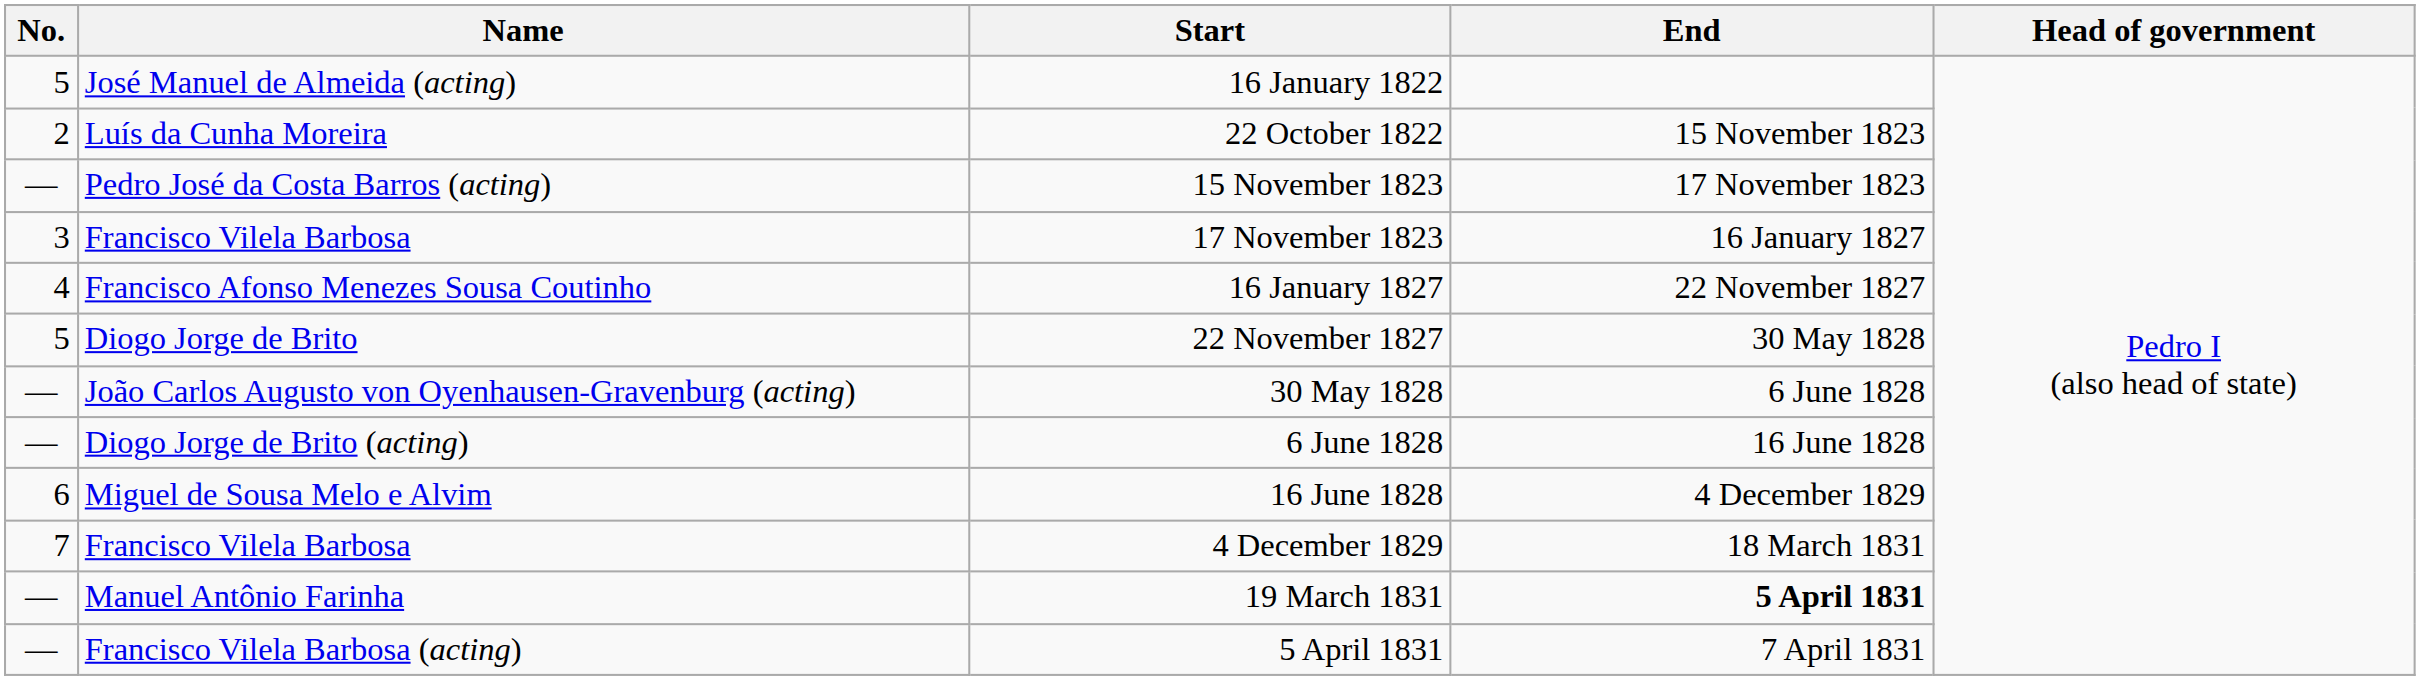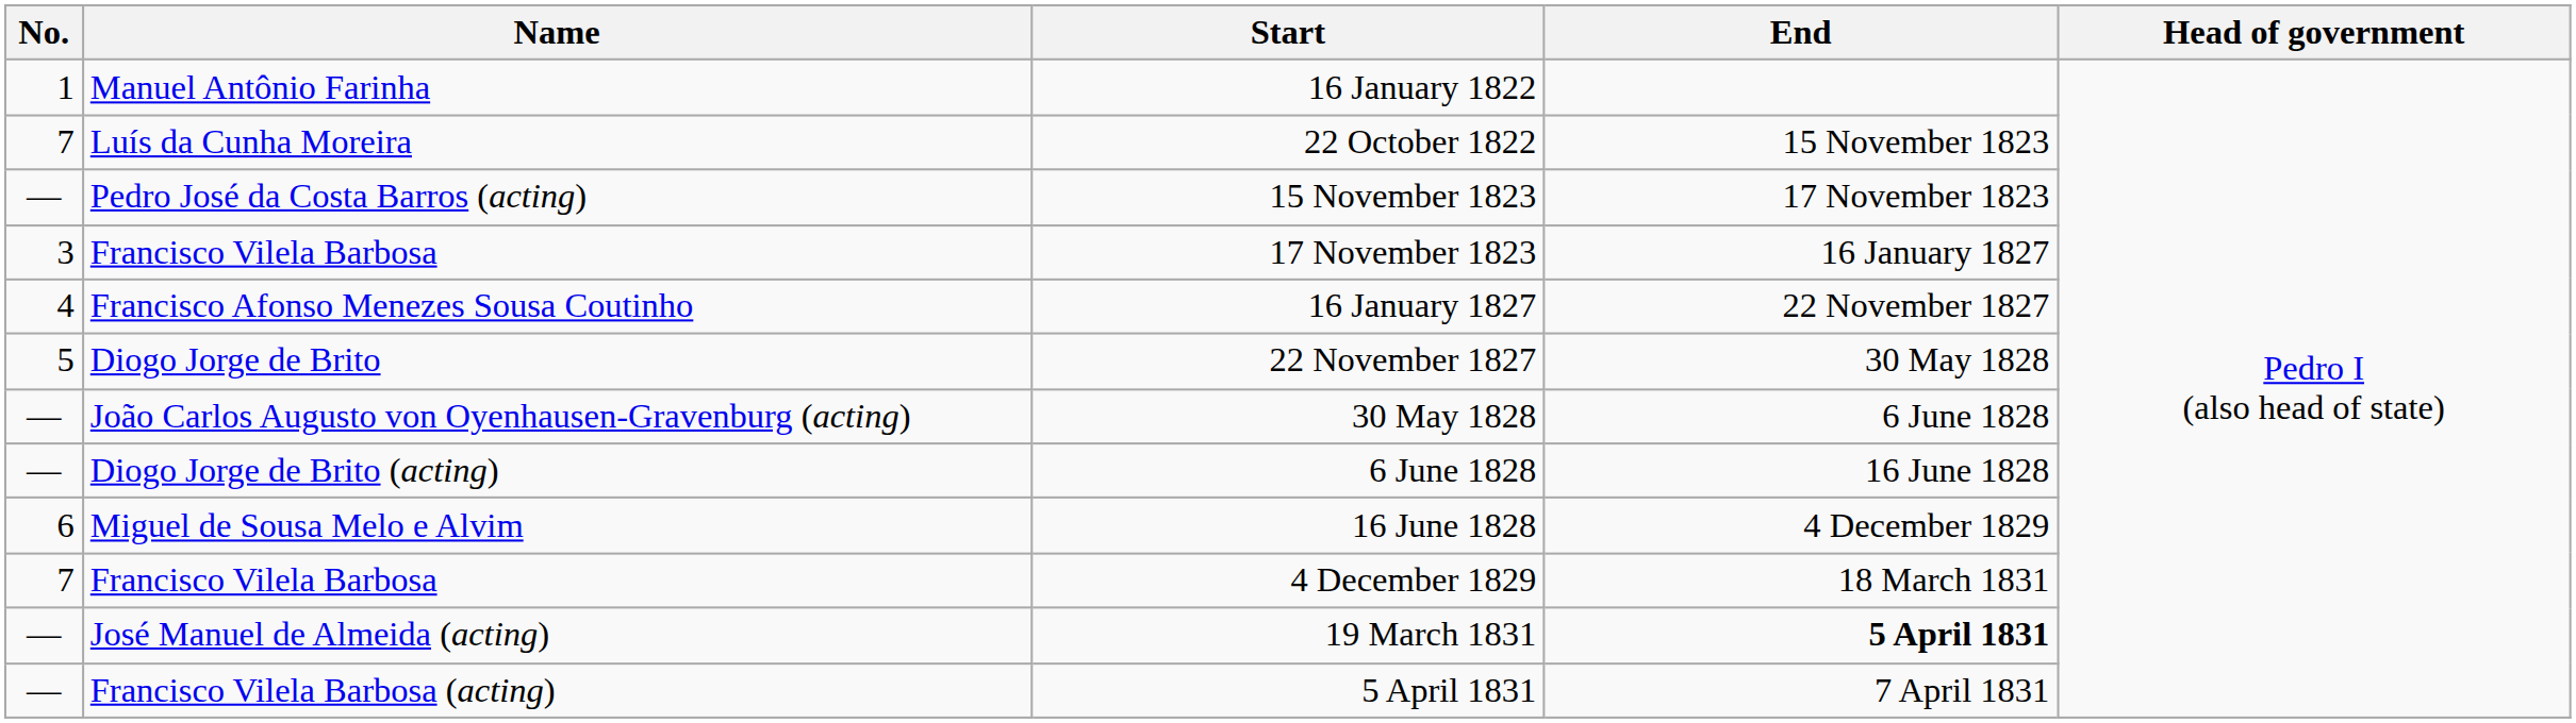 <table class="wikitable" width="75%">
 <tr>
 <th width="3%">No.</th>
 <th>Name</th>
 <th width="20%">Start</th>
 <th width="20%">End</th>
 <th width="20%">Head of government</th>
 </tr>
 <tr>
-<td align="right">5</td>
-<td><a href='#'>José Manuel de Almeida</a> (<em>acting</em>)</td>
+<td align="right">1</td>
+<td><a href='#'>Manuel Antônio Farinha</a></td>
 <td align="right">16 January 1822</td>
 <td></td>
 <td rowspan="12" align="center"><a href='#'>Pedro I</a><br>(also head of state)</td>
 </tr>
 <tr>
-<td align="right">2</td>
+<td align="right">7</td>
 <td><a href='#'>Luís da Cunha Moreira</a></td>
 <td align="right">22 October 1822</td>
 <td align="right">15 November 1823</td>
 </tr>
 <tr>
 <td align="center">—</td>
 <td><a href='#'>Pedro José da Costa Barros</a> (<em>acting</em>)</td>
 <td align="right">15 November 1823</td>
 <td align="right">17 November 1823</td>
 </tr>
 <tr>
 <td align="right">3</td>
 <td><a href='#'>Francisco Vilela Barbosa</a></td>
 <td align="right">17 November 1823</td>
 <td align="right">16 January 1827</td>
 </tr>
 <tr>
 <td align="right">4</td>
 <td><a href='#'>Francisco Afonso Menezes Sousa Coutinho</a></td>
 <td align="right">16 January 1827</td>
 <td align="right">22 November 1827</td>
 </tr>
 <tr>
 <td align="right">5</td>
 <td><a href='#'>Diogo Jorge de Brito</a></td>
 <td align="right">22 November 1827</td>
 <td align="right">30 May 1828</td>
 </tr>
 <tr>
 <td align="center">—</td>
 <td><a href='#'>João Carlos Augusto von Oyenhausen-Gravenburg</a> (<em>acting</em>)</td>
 <td align="right">30 May 1828</td>
 <td align="right">6 June 1828</td>
 </tr>
 <tr>
 <td align="center">—</td>
 <td><a href='#'>Diogo Jorge de Brito</a> (<em>acting</em>)</td>
 <td align="right">6 June 1828</td>
 <td align="right">16 June 1828</td>
 </tr>
 <tr>
 <td align="right">6</td>
 <td><a href='#'>Miguel de Sousa Melo e Alvim</a></td>
 <td align="right">16 June 1828</td>
 <td align="right">4 December 1829</td>
 </tr>
 <tr>
 <td align="right">7</td>
 <td><a href='#'>Francisco Vilela Barbosa</a></td>
 <td align="right">4 December 1829</td>
 <td align="right">18 March 1831</td>
 </tr>
 <tr>
 <td align="center">—</td>
-<td><a href='#'>Manuel Antônio Farinha</a></td>
+<td><a href='#'>José Manuel de Almeida</a> (<em>acting</em>)</td>
 <td align="right">19 March 1831</td>
 <td align="right"><strong>5 April 1831</strong></td>
 </tr>
 <tr>
 <td align="center">—</td>
 <td><a href='#'>Francisco Vilela Barbosa</a> (<em>acting</em>)</td>
 <td align="right">5 April 1831</td>
 <td align="right">7 April 1831</td>
 </tr>
 </table>
